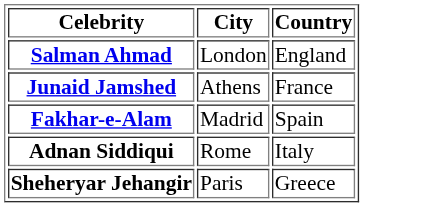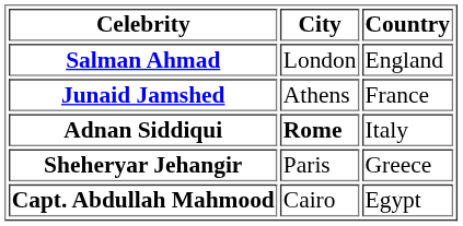 <table border="1">
 <tr>
 <th>Celebrity</th>
 <th>City</th>
 <th>Country</th>
 </tr>
 <tr>
 <th><a href='#'>Salman Ahmad</a></th>
 <td>London</td>
 <td>England</td>
 </tr>
 <tr>
 <th><a href='#'>Junaid Jamshed</a></th>
 <td>Athens</td>
 <td>France</td>
 </tr>
 <tr>
-<th><a href='#'>Fakhar-e-Alam</a></th>
-<td>Madrid</td>
-<td>Spain</td>
-</tr>
-<tr>
 <th>Adnan Siddiqui</th>
-<td>Rome</td>
+<td><strong>Rome</strong></td>
 <td>Italy</td>
 </tr>
 <tr>
 <th>Sheheryar Jehangir</th>
 <td>Paris</td>
 <td>Greece</td>
 </tr>
+<tr>
+<th>Capt. Abdullah Mahmood</th>
+<td>Cairo</td>
+<td>Egypt</td>
+</tr>
 </table>
